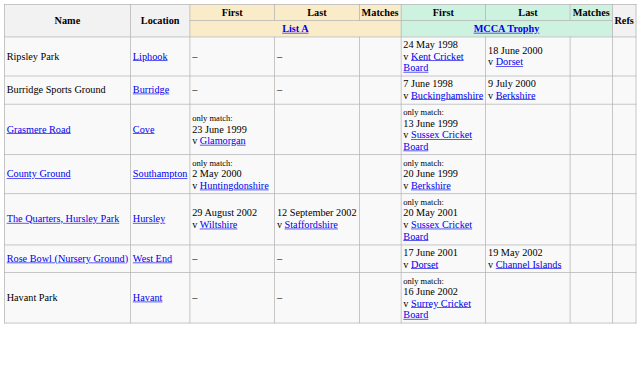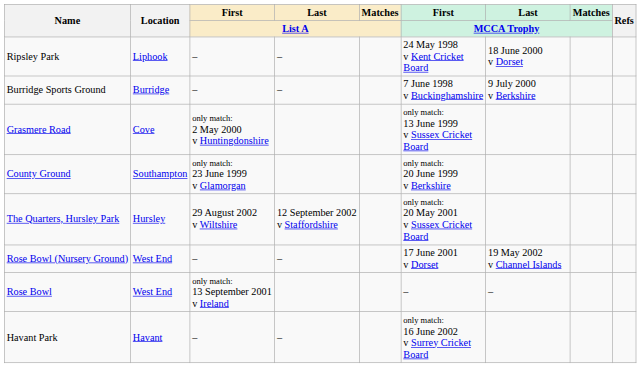 <table class="wikitable sortable">
 <tr>
 <th rowspan="2">Name</th>
 <th rowspan="2">Location</th>
 <th width="125" class="unsortable" style="background:#faecc8">First</th>
 <th width="125" class="unsortable" style="background:#faecc8">Last</th>
 <th style="background:#faecc8">Matches</th>
 <th width="125" class="unsortable" style="background:#cef2e0">First</th>
 <th width="125" class="unsortable" style="background:#cef2e0">Last</th>
 <th style="background:#cef2e0">Matches</th>
 <th rowspan="2" class="unsortable">Refs</th>
 </tr>
 <tr class="unsortable">
 <th colspan="3" style="background:#faecc8"><a href='#'>List A</a></th>
 <th colspan="3" style="background:#cef2e0"><a href='#'>MCCA Trophy</a></th>
 </tr>
 <tr>
 <td>Ripsley Park<br></td>
 <td><a href='#'>Liphook</a></td>
 <td>–</td>
 <td>–</td>
 <td></td>
 <td>24 May 1998<br>v <a href='#'>Kent Cricket Board</a></td>
 <td>18 June 2000<br>v <a href='#'>Dorset</a></td>
 <td></td>
 <td></td>
 </tr>
 <tr>
 <td>Burridge Sports Ground<br></td>
 <td><a href='#'>Burridge</a></td>
 <td>–</td>
 <td>–</td>
 <td></td>
 <td>7 June 1998<br>v <a href='#'>Buckinghamshire</a></td>
 <td>9 July 2000<br>v <a href='#'>Berkshire</a></td>
 <td></td>
 <td></td>
 </tr>
 <tr>
 <td><a href='#'>Grasmere Road</a></td>
 <td><a href='#'>Cove</a></td>
-<td><small>only match:</small><br>23 June 1999<br>v <a href='#'>Glamorgan</a></td>
+<td><small>only match:</small><br>2 May 2000<br>v <a href='#'>Huntingdonshire</a></td>
 <td> </td>
 <td></td>
 <td><small>only match:</small><br>13 June 1999<br>v <a href='#'>Sussex Cricket Board</a></td>
 <td> </td>
 <td></td>
 <td></td>
 </tr>
 <tr>
 <td><a href='#'>County Ground</a></td>
 <td><a href='#'>Southampton</a></td>
-<td><small>only match:</small><br>2 May 2000<br>v <a href='#'>Huntingdonshire</a></td>
+<td><small>only match:</small><br>23 June 1999<br>v <a href='#'>Glamorgan</a></td>
 <td> </td>
 <td></td>
 <td><small>only match:</small><br>20 June 1999<br>v <a href='#'>Berkshire</a></td>
 <td> </td>
 <td></td>
 <td></td>
 </tr>
 <tr>
 <td><a href='#'>The Quarters, Hursley Park</a><br></td>
 <td><a href='#'>Hursley</a></td>
 <td>29 August 2002<br>v <a href='#'>Wiltshire</a></td>
 <td>12 September 2002<br>v <a href='#'>Staffordshire</a></td>
 <td></td>
 <td><small>only match:</small><br>20 May 2001<br>v <a href='#'>Sussex Cricket Board</a></td>
 <td> </td>
 <td></td>
 <td></td>
 </tr>
 <tr>
 <td><a href='#'>Rose Bowl (Nursery Ground)</a><br></td>
 <td><a href='#'>West End</a></td>
 <td>–</td>
 <td>–</td>
 <td></td>
 <td>17 June 2001<br>v <a href='#'>Dorset</a></td>
 <td>19 May 2002<br>v <a href='#'>Channel Islands</a></td>
 <td></td>
 <td></td>
 </tr>
 <tr>
+<td><a href='#'>Rose Bowl</a><br></td>
+<td><a href='#'>West End</a></td>
+<td><small>only match:</small><br>13 September 2001<br>v <a href='#'>Ireland</a></td>
+<td> </td>
+<td></td>
+<td>–</td>
+<td>–</td>
+<td></td>
+<td></td>
+</tr>
+<tr>
 <td>Havant Park<br></td>
 <td><a href='#'>Havant</a></td>
 <td>–</td>
 <td>–</td>
 <td></td>
 <td><small>only match:</small><br>16 June 2002<br>v <a href='#'>Surrey Cricket Board</a></td>
 <td> </td>
 <td></td>
 <td></td>
 </tr>
 </table>
